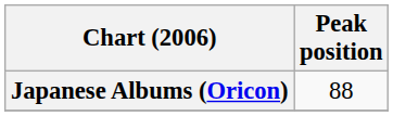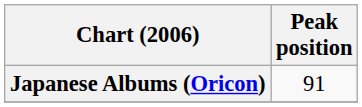 <table class="wikitable sortable plainrowheaders" style="text-align:center">
 <tr>
 <th>Chart (2006)</th>
 <th>Peak<br>position</th>
 </tr>
 <tr>
 <th scope="row">Japanese Albums (<a href='#'>Oricon</a>)</th>
-<td style="text-align:center;">88</td>
+<td style="text-align:center;">91</td>
 </tr>
 <tr>
 </tr>
 </table>
